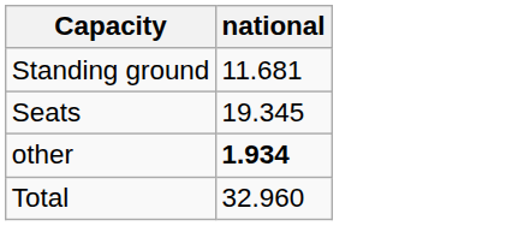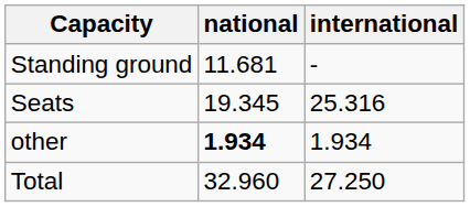 <table class="wikitable">
 <tr>
 <th>Capacity</th>
 <th>national</th>
+<th>international</th>
 </tr>
 <tr>
 <td>Standing ground</td>
 <td>11.681</td>
+<td>-</td>
 </tr>
 <tr>
 <td>Seats</td>
 <td>19.345</td>
+<td>25.316</td>
 </tr>
 <tr>
 <td>other</td>
 <td><strong>1.934</strong></td>
+<td>1.934</td>
 </tr>
 <tr>
 <td>Total</td>
 <td>32.960</td>
+<td>27.250</td>
 </tr>
 </table>
